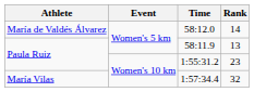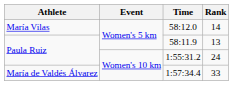 <table class=wikitable style="font-size:90%;">
 <tr>
 <th>Athlete</th>
 <th>Event</th>
 <th>Time</th>
 <th>Rank</th>
 </tr>
 <tr align=center>
-<td align=left><a href='#'>María de Valdés Álvarez</a></td>
+<td align=left><a href='#'>María Vilas</a></td>
 <td align=left rowspan=2><a href='#'>Women's 5 km</a></td>
 <td>58:12.0</td>
 <td>14</td>
 </tr>
 <tr align=center>
 <td align=left rowspan=2><a href='#'>Paula Ruiz</a></td>
 <td>58:11.9</td>
 <td>13</td>
 </tr>
 <tr align=center>
 <td align=left rowspan=2><a href='#'>Women's 10 km</a></td>
 <td>1:55:31.2</td>
-<td>23</td>
+<td>24</td>
 </tr>
 <tr align=center>
-<td align=left><a href='#'>María Vilas</a></td>
+<td align=left><a href='#'>María de Valdés Álvarez</a></td>
 <td>1:57:34.4</td>
-<td>32</td>
+<td>33</td>
 </tr>
 </table>
